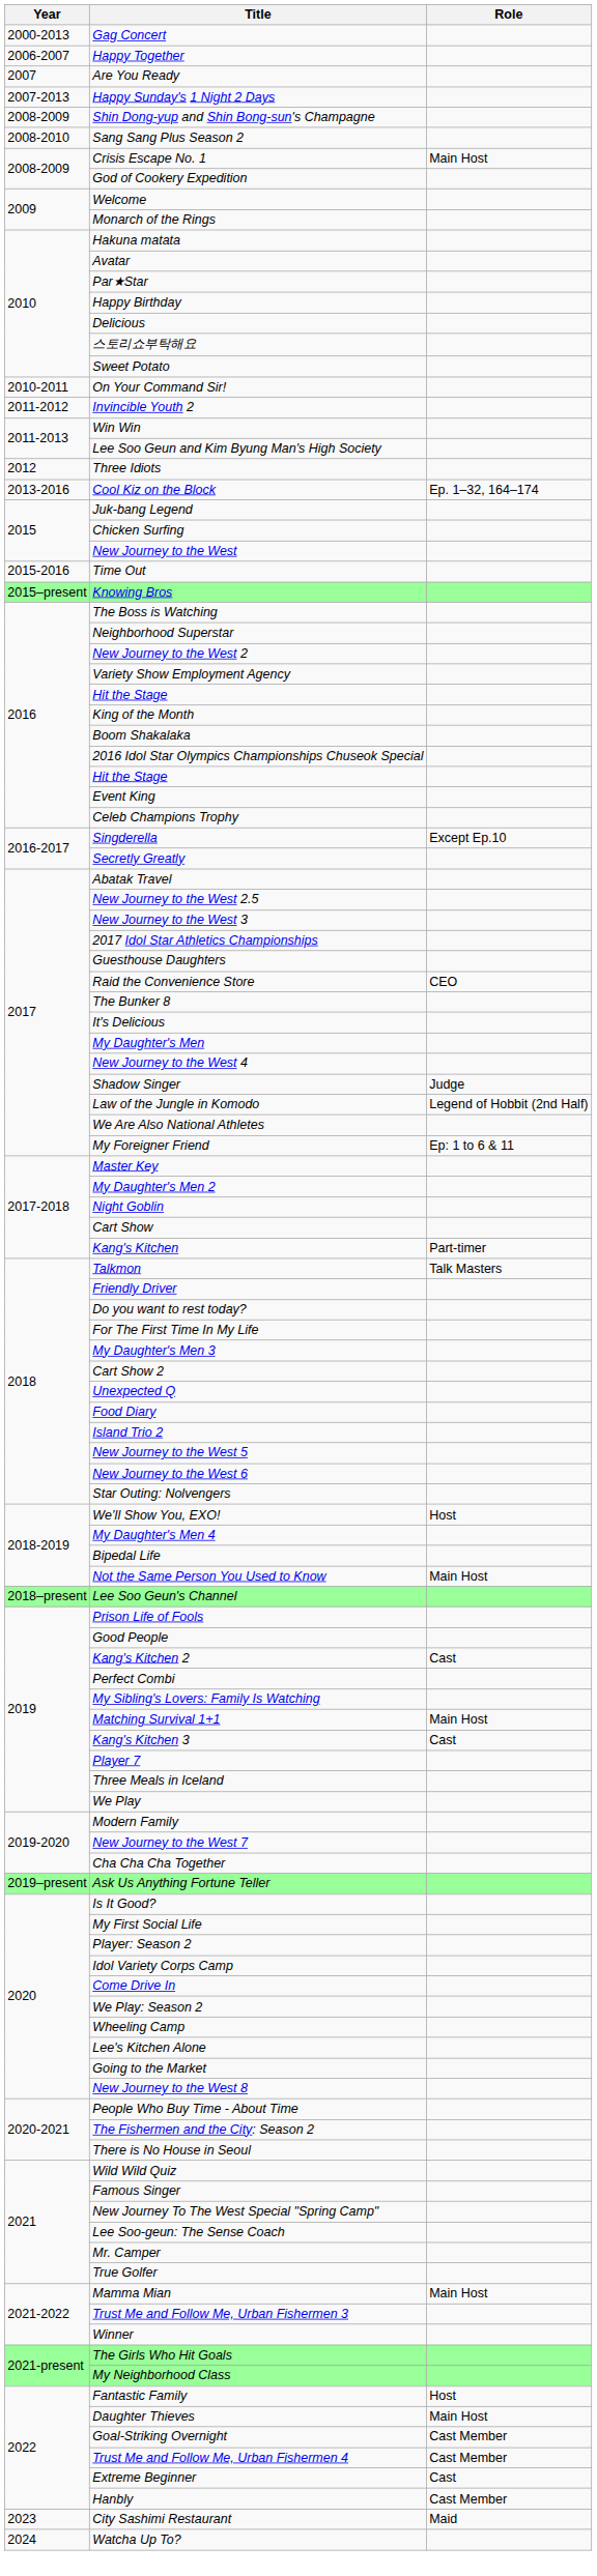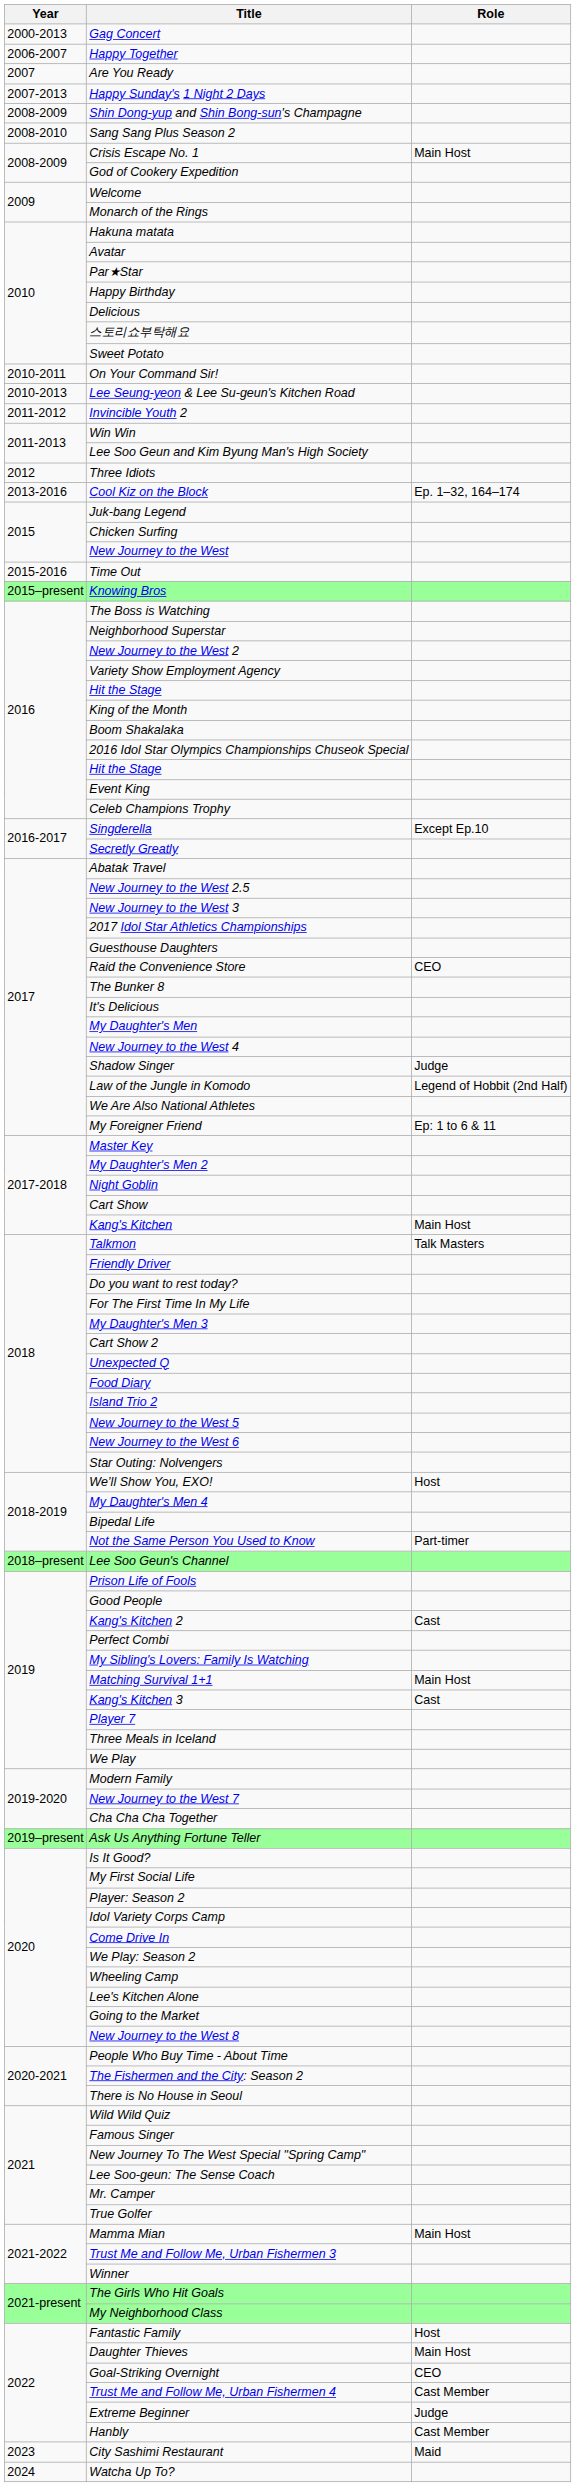 <table class="wikitable">
 <tr>
 <th>Year</th>
 <th>Title</th>
 <th>Role</th>
 </tr>
 <tr>
 <td>2000-2013</td>
 <td><em><a href='#'>Gag Concert</a></em></td>
 <td></td>
 </tr>
 <tr>
 <td>2006-2007</td>
 <td><em><a href='#'>Happy Together</a></em></td>
 <td></td>
 </tr>
 <tr>
 <td>2007</td>
 <td><em>Are You Ready</em></td>
 <td></td>
 </tr>
 <tr>
 <td>2007-2013</td>
 <td><em><a href='#'>Happy Sunday's</a> <a href='#'>1 Night 2 Days</a></em></td>
 <td></td>
 </tr>
 <tr>
 <td>2008-2009</td>
 <td><em><a href='#'>Shin Dong-yup</a> and <a href='#'>Shin Bong-sun</a>'s Champagne</em></td>
 <td></td>
 </tr>
 <tr>
 <td>2008-2010</td>
 <td><em>Sang Sang Plus Season 2</em></td>
 <td></td>
 </tr>
 <tr>
 <td rowspan="2">2008-2009</td>
 <td><em>Crisis Escape No. 1</em></td>
 <td>Main Host</td>
 </tr>
 <tr>
 <td><em>God of Cookery Expedition</em></td>
 <td></td>
 </tr>
 <tr>
 <td rowspan="2">2009</td>
 <td><em>Welcome</em></td>
 <td></td>
 </tr>
 <tr>
 <td><em>Monarch of the Rings</em></td>
 <td></td>
 </tr>
 <tr>
 <td rowspan="7">2010</td>
 <td><em>Hakuna matata</em></td>
 <td></td>
 </tr>
 <tr>
 <td><em>Avatar</em></td>
 <td></td>
 </tr>
 <tr>
 <td><em>Par★Star</em></td>
 <td></td>
 </tr>
 <tr>
 <td><em>Happy Birthday</em></td>
 <td></td>
 </tr>
 <tr>
 <td><em>Delicious</em></td>
 <td></td>
 </tr>
 <tr>
 <td><em>스토리쇼부탁해요</em></td>
 <td></td>
 </tr>
 <tr>
 <td><em>Sweet Potato</em></td>
 <td></td>
 </tr>
 <tr>
 <td>2010-2011</td>
 <td><em>On Your Command Sir!</em></td>
+<td></td>
+</tr>
+<tr>
+<td>2010-2013</td>
+<td><em><a href='#'>Lee Seung-yeon</a> & Lee Su-geun's Kitchen Road</em></td>
 <td></td>
 </tr>
 <tr>
 <td>2011-2012</td>
 <td><em><a href='#'>Invincible Youth</a> 2</em></td>
 <td></td>
 </tr>
 <tr>
 <td rowspan="2">2011-2013</td>
 <td><em>Win Win</em></td>
 <td></td>
 </tr>
 <tr>
 <td><em>Lee Soo Geun and Kim Byung Man's High Society</em></td>
 <td></td>
 </tr>
 <tr>
 <td>2012</td>
 <td><em>Three Idiots</em></td>
 <td></td>
 </tr>
 <tr>
 <td>2013-2016</td>
 <td><em><a href='#'>Cool Kiz on the Block</a></em></td>
 <td>Ep. 1–32, 164–174</td>
 </tr>
 <tr>
 <td rowspan="3">2015</td>
 <td><em>Juk-bang Legend</em></td>
 <td></td>
 </tr>
 <tr>
 <td><em>Chicken Surfing</em></td>
 <td></td>
 </tr>
 <tr>
 <td><em><a href='#'>New Journey to the West</a></em></td>
 <td></td>
 </tr>
 <tr>
 <td>2015-2016</td>
 <td><em>Time Out</em></td>
 <td></td>
 </tr>
 <tr bgcolor="#99ff99">
 <td>2015–present</td>
 <td><em><a href='#'>Knowing Bros</a></em></td>
 <td></td>
 </tr>
 <tr>
 <td rowspan="11">2016</td>
 <td><em>The Boss is Watching</em></td>
 <td></td>
 </tr>
 <tr>
 <td><em>Neighborhood Superstar</em></td>
 <td></td>
 </tr>
 <tr>
 <td><em><a href='#'>New Journey to the West</a> 2</em></td>
 <td></td>
 </tr>
 <tr>
 <td><em>Variety Show Employment Agency</em></td>
 <td></td>
 </tr>
 <tr>
 <td><em><a href='#'>Hit the Stage</a></em></td>
 <td></td>
 </tr>
 <tr>
 <td><em>King of the Month</em></td>
 <td></td>
 </tr>
 <tr>
 <td><em>Boom Shakalaka</em></td>
 <td></td>
 </tr>
 <tr>
 <td><em>2016 Idol Star Olympics Championships Chuseok Special</em></td>
 <td></td>
 </tr>
 <tr>
 <td><em><a href='#'>Hit the Stage</a></em></td>
 <td></td>
 </tr>
 <tr>
 <td><em>Event King</em></td>
 <td></td>
 </tr>
 <tr>
 <td><em>Celeb Champions Trophy</em></td>
 <td></td>
 </tr>
 <tr>
 <td rowspan="2">2016-2017</td>
 <td><em><a href='#'>Singderella</a></em></td>
 <td>Except Ep.10</td>
 </tr>
 <tr>
 <td><em><a href='#'>Secretly Greatly</a></em></td>
 <td></td>
 </tr>
 <tr>
 <td rowspan="14">2017</td>
 <td><em>Abatak Travel</em></td>
 <td></td>
 </tr>
 <tr>
 <td><em><a href='#'>New Journey to the West</a> 2.5</em></td>
 <td></td>
 </tr>
 <tr>
 <td><em><a href='#'>New Journey to the West</a> 3</em></td>
 <td></td>
 </tr>
 <tr>
 <td><em>2017 <a href='#'>Idol Star Athletics Championships</a></em></td>
 <td></td>
 </tr>
 <tr>
 <td><em>Guesthouse Daughters</em></td>
 <td></td>
 </tr>
 <tr>
 <td><em>Raid the Convenience Store</em></td>
 <td>CEO</td>
 </tr>
 <tr>
 <td><em>The Bunker 8</em></td>
 <td></td>
 </tr>
 <tr>
 <td><em>It's Delicious</em></td>
 <td></td>
 </tr>
 <tr>
 <td><em><a href='#'>My Daughter's Men</a></em></td>
 <td></td>
 </tr>
 <tr>
 <td><em><a href='#'>New Journey to the West</a> 4</em></td>
 <td></td>
 </tr>
 <tr>
 <td><em>Shadow Singer</em></td>
 <td>Judge</td>
 </tr>
 <tr>
 <td><em>Law of the Jungle in Komodo</em></td>
 <td>Legend of Hobbit (2nd Half)</td>
 </tr>
 <tr>
 <td><em>We Are Also National Athletes</em></td>
 <td></td>
 </tr>
 <tr>
 <td><em>My Foreigner Friend</em></td>
 <td>Ep: 1 to 6 & 11</td>
 </tr>
 <tr>
 <td rowspan="5">2017-2018</td>
 <td><em><a href='#'>Master Key</a></em></td>
 <td></td>
 </tr>
 <tr>
 <td><em><a href='#'>My Daughter's Men 2</a></em></td>
 <td></td>
 </tr>
 <tr>
 <td><em><a href='#'>Night Goblin</a></em></td>
 <td></td>
 </tr>
 <tr>
 <td><em>Cart Show</em></td>
 <td></td>
 </tr>
 <tr>
 <td><em><a href='#'>Kang's Kitchen</a></em></td>
-<td>Part-timer</td>
+<td>Main Host</td>
 </tr>
 <tr>
 <td rowspan="12">2018</td>
 <td><em><a href='#'>Talkmon</a></em></td>
 <td>Talk Masters</td>
 </tr>
 <tr>
 <td><em><a href='#'>Friendly Driver</a></em></td>
 <td></td>
 </tr>
 <tr>
 <td><em>Do you want to rest today?</em></td>
 <td></td>
 </tr>
 <tr>
 <td><em>For The First Time In My Life</em></td>
 <td></td>
 </tr>
 <tr>
 <td><em><a href='#'>My Daughter's Men 3</a></em></td>
 <td></td>
 </tr>
 <tr>
 <td><em>Cart Show 2</em></td>
 <td></td>
 </tr>
 <tr>
 <td><em><a href='#'>Unexpected Q</a></em></td>
 <td></td>
 </tr>
 <tr>
 <td><em><a href='#'>Food Diary</a></em></td>
 <td></td>
 </tr>
 <tr>
 <td><em><a href='#'>Island Trio 2</a></em></td>
 <td></td>
 </tr>
 <tr>
 <td><em><a href='#'>New Journey to the West 5</a></em></td>
 <td></td>
 </tr>
 <tr>
 <td><em><a href='#'>New Journey to the West 6</a></em></td>
 <td></td>
 </tr>
 <tr>
 <td><em>Star Outing: Nolvengers</em></td>
 <td></td>
 </tr>
 <tr>
 <td rowspan="4">2018-2019</td>
 <td><em>We’ll Show You, EXO!</em></td>
 <td>Host </td>
 </tr>
 <tr>
 <td><em><a href='#'>My Daughter's Men 4</a></em></td>
 <td></td>
 </tr>
 <tr>
 <td><em>Bipedal Life</em></td>
 <td></td>
 </tr>
 <tr>
 <td><em><a href='#'>Not the Same Person You Used to Know</a></em></td>
-<td>Main Host</td>
+<td>Part-timer</td>
 </tr>
 <tr bgcolor="#99ff99">
 <td>2018–present</td>
 <td><em>Lee Soo Geun's Channel</em></td>
 <td></td>
 </tr>
 <tr>
 <td rowspan="10">2019</td>
 <td><em><a href='#'>Prison Life of Fools</a></em></td>
 <td></td>
 </tr>
 <tr>
 <td><em>Good People</em></td>
 <td></td>
 </tr>
 <tr>
 <td><em><a href='#'>Kang's Kitchen</a> 2</em></td>
 <td>Cast</td>
 </tr>
 <tr>
 <td><em>Perfect Combi</em></td>
 <td></td>
 </tr>
 <tr>
 <td><em><a href='#'>My Sibling's Lovers: Family Is Watching</a></em></td>
 <td></td>
 </tr>
 <tr>
 <td><em><a href='#'>Matching Survival 1+1</a></em></td>
 <td>Main Host</td>
 </tr>
 <tr>
 <td><em><a href='#'>Kang's Kitchen</a> 3</em></td>
 <td>Cast</td>
 </tr>
 <tr>
 <td><em><a href='#'>Player 7</a></em></td>
 <td></td>
 </tr>
 <tr>
 <td><em>Three Meals in Iceland</em></td>
 <td></td>
 </tr>
 <tr>
 <td><em>We Play</em></td>
 <td></td>
 </tr>
 <tr>
 <td rowspan="3">2019-2020</td>
 <td><em>Modern Family</em></td>
 <td></td>
 </tr>
 <tr>
 <td><em><a href='#'>New Journey to the West 7</a></em></td>
 <td></td>
 </tr>
 <tr>
 <td><em>Cha Cha Cha Together</em></td>
 <td></td>
 </tr>
 <tr bgcolor="#99ff99">
 <td>2019–present</td>
 <td><em>Ask Us Anything Fortune Teller</em></td>
 <td></td>
 </tr>
 <tr>
 <td rowspan="10">2020</td>
 <td><em>Is It Good?</em></td>
 <td></td>
 </tr>
 <tr>
 <td><em>My First Social Life</em></td>
 <td></td>
 </tr>
 <tr>
 <td><em>Player: Season 2</em></td>
 <td></td>
 </tr>
 <tr>
 <td><em>Idol Variety Corps Camp</em></td>
 <td></td>
 </tr>
 <tr>
 <td><em><a href='#'>Come Drive In</a></em></td>
 <td></td>
 </tr>
 <tr>
 <td><em>We Play: Season 2</em></td>
 <td></td>
 </tr>
 <tr>
 <td><em>Wheeling Camp</em></td>
 <td></td>
 </tr>
 <tr>
 <td><em>Lee's Kitchen Alone</em></td>
 <td></td>
 </tr>
 <tr>
 <td><em>Going to the Market</em></td>
 <td></td>
 </tr>
 <tr>
 <td><em><a href='#'>New Journey to the West 8</a></em></td>
 <td></td>
 </tr>
 <tr>
 <td rowspan="3">2020-2021</td>
 <td><em>People Who Buy Time - About Time</em></td>
 <td></td>
 </tr>
 <tr>
 <td><em><a href='#'>The Fishermen and the City</a>: Season 2</em></td>
 <td></td>
 </tr>
 <tr>
 <td><em>There is No House in Seoul</em></td>
 <td></td>
 </tr>
 <tr>
 <td rowspan="6">2021</td>
 <td><em>Wild Wild Quiz</em></td>
 <td></td>
 </tr>
 <tr>
 <td><em>Famous Singer</em></td>
 <td></td>
 </tr>
 <tr>
 <td><em>New Journey To The West Special "Spring Camp"</em></td>
 <td></td>
 </tr>
 <tr>
 <td><em>Lee Soo-geun: The Sense Coach</em></td>
 <td></td>
 </tr>
 <tr>
 <td><em>Mr. Camper</em></td>
 <td></td>
 </tr>
 <tr>
 <td><em>True Golfer</em></td>
 <td></td>
 </tr>
 <tr>
 <td rowspan="3">2021-2022</td>
 <td><em>Mamma Mian</em></td>
 <td>Main Host</td>
 </tr>
 <tr>
 <td><em><a href='#'>Trust Me and Follow Me, Urban Fishermen 3</a></em></td>
 <td></td>
 </tr>
 <tr>
 <td><em>Winner</em></td>
 <td></td>
 </tr>
 <tr bgcolor="#99ff99">
 <td rowspan="2">2021-present</td>
 <td><em>The Girls Who Hit Goals</em></td>
 <td></td>
 </tr>
 <tr bgcolor="#99ff99">
 <td><em>My Neighborhood Class</em></td>
 <td></td>
 </tr>
 <tr>
 <td rowspan=6>2022</td>
 <td><em>Fantastic Family</em></td>
 <td>Host </td>
 </tr>
 <tr>
 <td><em>Daughter Thieves</em></td>
 <td>Main Host</td>
 </tr>
 <tr>
 <td><em>Goal-Striking Overnight</em></td>
-<td>Cast Member  </td>
+<td>CEO</td>
 </tr>
 <tr>
 <td><em><a href='#'>Trust Me and Follow Me, Urban Fishermen 4</a></em></td>
 <td>Cast Member </td>
 </tr>
 <tr>
 <td><em>Extreme Beginner</em></td>
-<td>Cast</td>
+<td>Judge</td>
 </tr>
 <tr>
 <td><em>Hanbly</em></td>
 <td>Cast Member</td>
 </tr>
 <tr>
 <td>2023</td>
 <td><em>City Sashimi Restaurant</em></td>
 <td>Maid</td>
 </tr>
 <tr>
 <td>2024</td>
 <td><em>Watcha Up To?</em></td>
 <td></td>
 </tr>
 </table>
